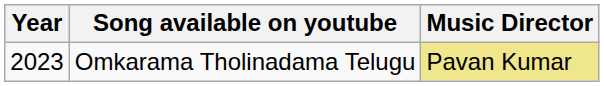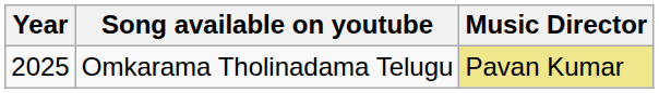 <table class="wikitable">
 <tr>
 <th>Year</th>
 <th>Song available on youtube</th>
 <th>Music Director</th>
 </tr>
 <tr>
-<td>2023</td>
+<td>2025</td>
 <td>Omkarama Tholinadama Telugu</td>
 <td style="background: khaki;">Pavan Kumar</td>
 </tr>
 </table>
